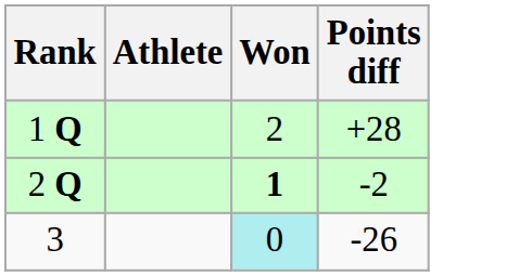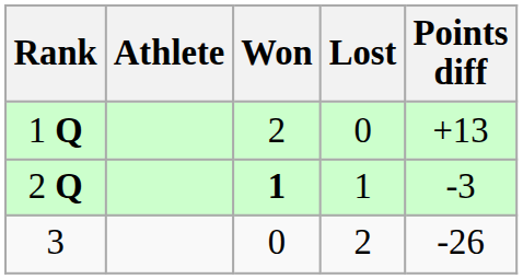 <table class="wikitable">
 <tr>
 <th>Rank</th>
 <th>Athlete</th>
 <th>Won</th>
+<th>Lost</th>
 <th>Points<br>diff</th>
 </tr>
 <tr bgcolor="#ccffcc">
 <td align="center">1 <strong>Q</strong></td>
 <td><strong></strong></td>
 <td align="center">2</td>
-<td align="center">+28</td>
+<td align="center">0</td>
+<td align="center">+13</td>
 </tr>
 <tr bgcolor="#ccffcc">
 <td align="center">2 <strong>Q</strong></td>
 <td><strong></strong></td>
 <td align="center"><strong>1</strong></td>
-<td align="center">-2</td>
+<td align="center">1</td>
+<td align="center">-3</td>
 </tr>
 <tr>
 <td align="center">3 <strong></strong></td>
 <td></td>
-<td align="center" style="background: paleturquoise;">0</td>
+<td align="center">0</td>
+<td align="center">2</td>
 <td align="center">-26</td>
 </tr>
 </table>
